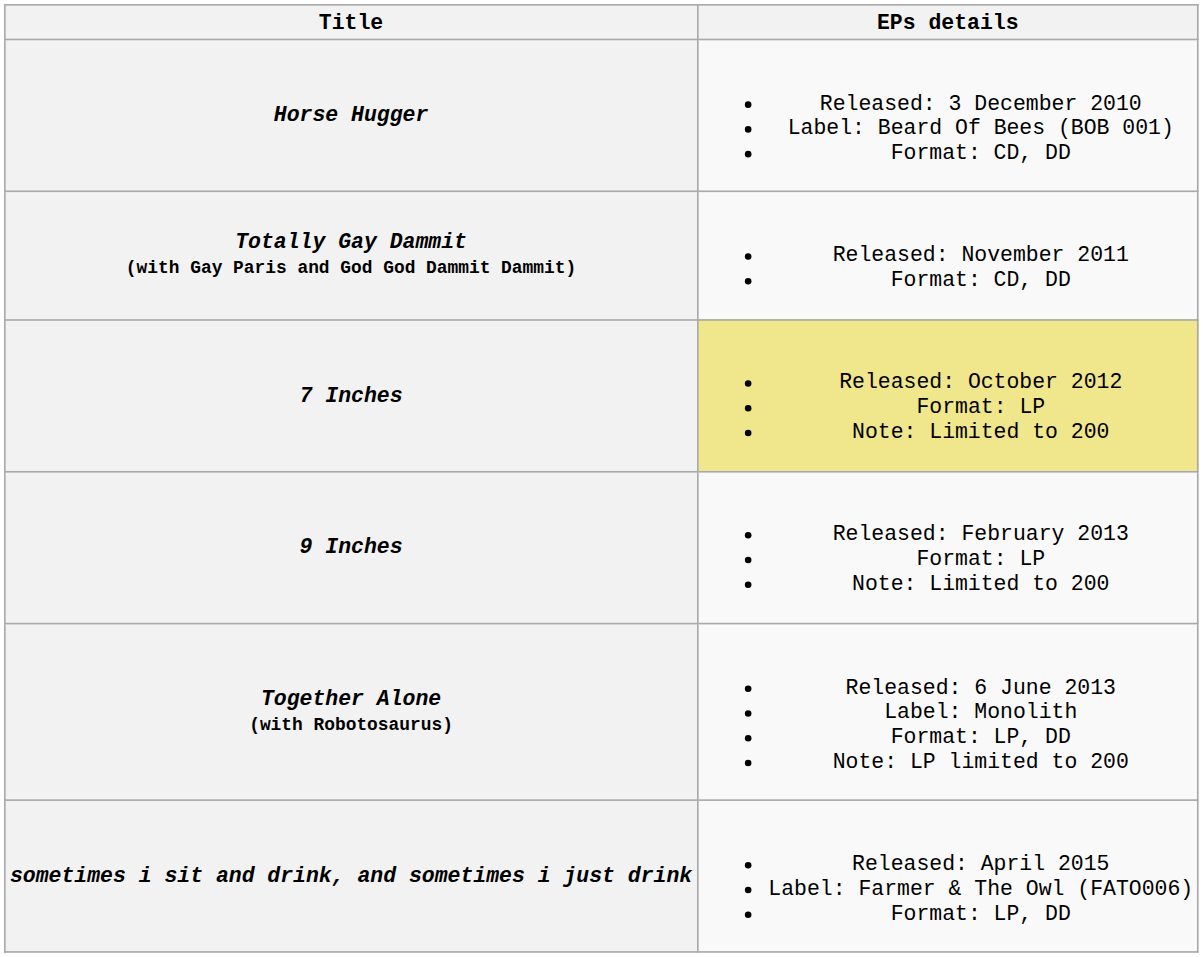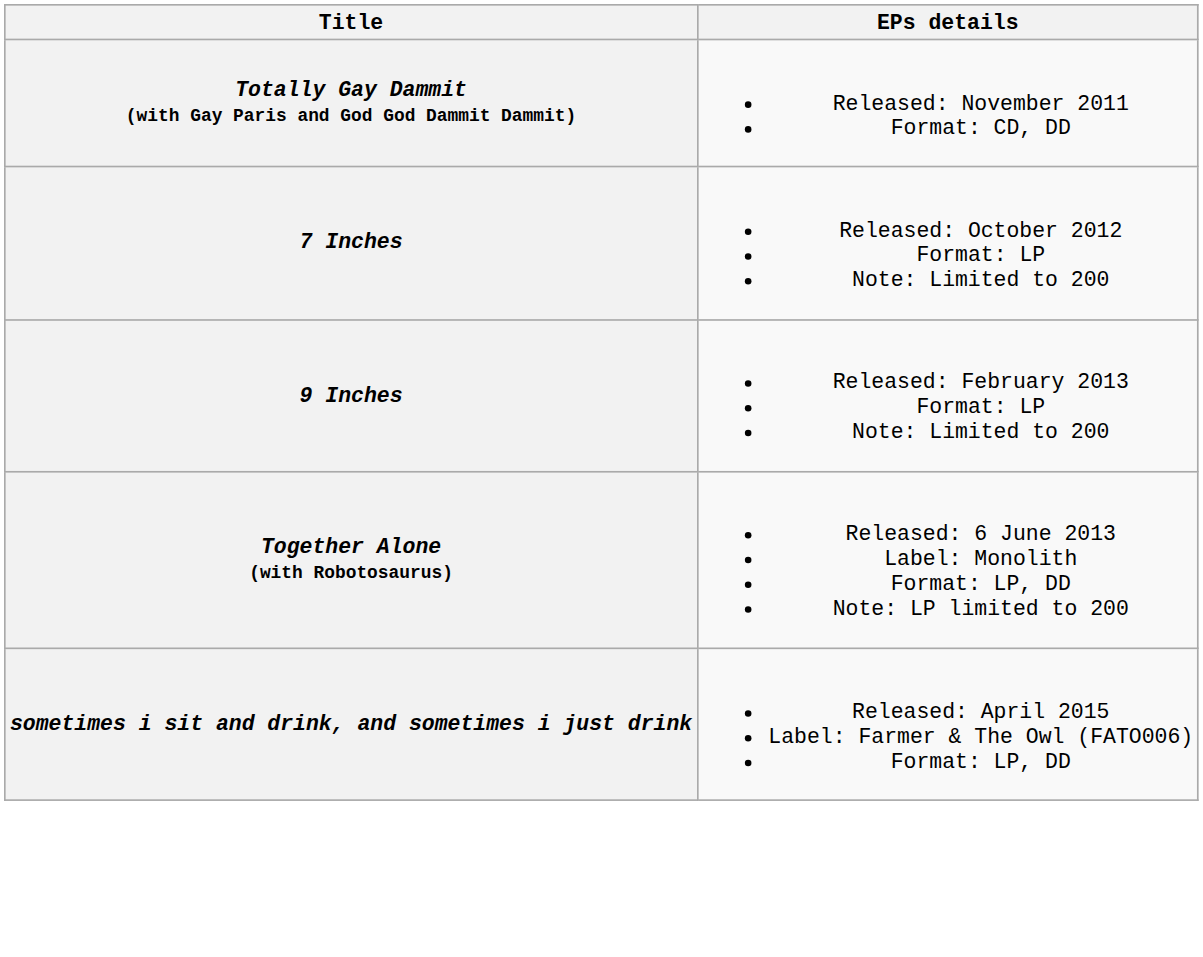 <table class="wikitable plainrowheaders" style="text-align:center;">
 <tr>
 <th>Title</th>
 <th>EPs details</th>
-</tr>
-<tr>
-<th scope="row"><em>Horse Hugger</em></th>
-<td><br><ul><li>Released: 3 December 2010</li><li>Label: Beard Of Bees (BOB 001)</li><li>Format: CD, DD</li></ul></td>
 </tr>
 <tr>
 <th scope="row"><em>Totally Gay Dammit</em> <br> <small>(with Gay Paris and God God Dammit Dammit)</small></th>
 <td><br><ul><li>Released: November 2011</li><li>Format: CD, DD</li></ul></td>
 </tr>
 <tr>
 <th scope="row"><em>7 Inches</em></th>
-<td style="background: khaki;"><br><ul><li>Released: October 2012</li><li>Format: LP</li><li>Note: Limited to 200</li></ul></td>
+<td><br><ul><li>Released: October 2012</li><li>Format: LP</li><li>Note: Limited to 200</li></ul></td>
 </tr>
 <tr>
 <th scope="row"><em>9 Inches</em></th>
 <td><br><ul><li>Released: February 2013</li><li>Format: LP</li><li>Note: Limited to 200</li></ul></td>
 </tr>
 <tr>
 <th scope="row"><em>Together Alone</em> <br> <small>(with Robotosaurus)</small></th>
 <td><br><ul><li>Released: 6 June 2013</li><li>Label: Monolith</li><li>Format: LP, DD</li><li>Note: LP limited to 200</li></ul></td>
 </tr>
 <tr>
 <th scope="row"><em>sometimes i sit and drink, and sometimes i just drink</em></th>
 <td><br><ul><li>Released: April 2015</li><li>Label: Farmer & The Owl (FATO006)</li><li>Format: LP, DD</li></ul></td>
 </tr>
 </table>
